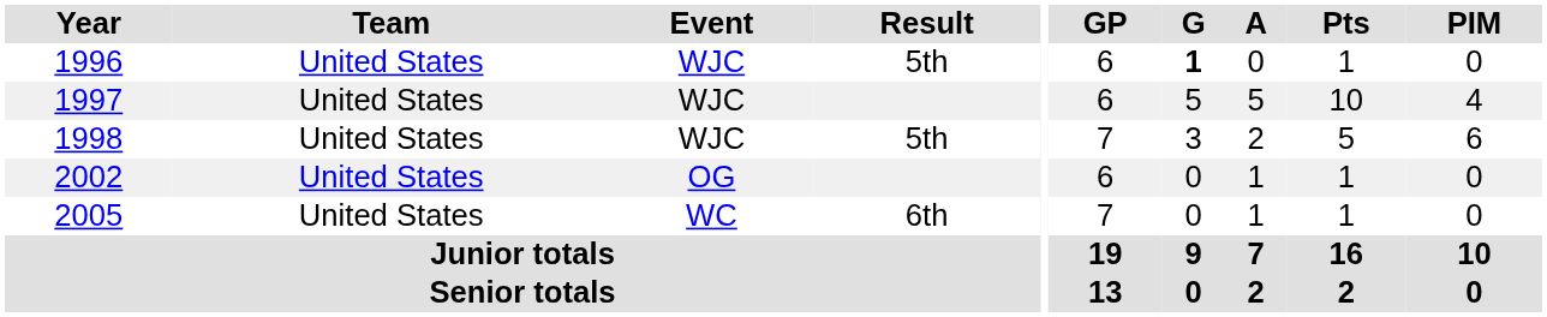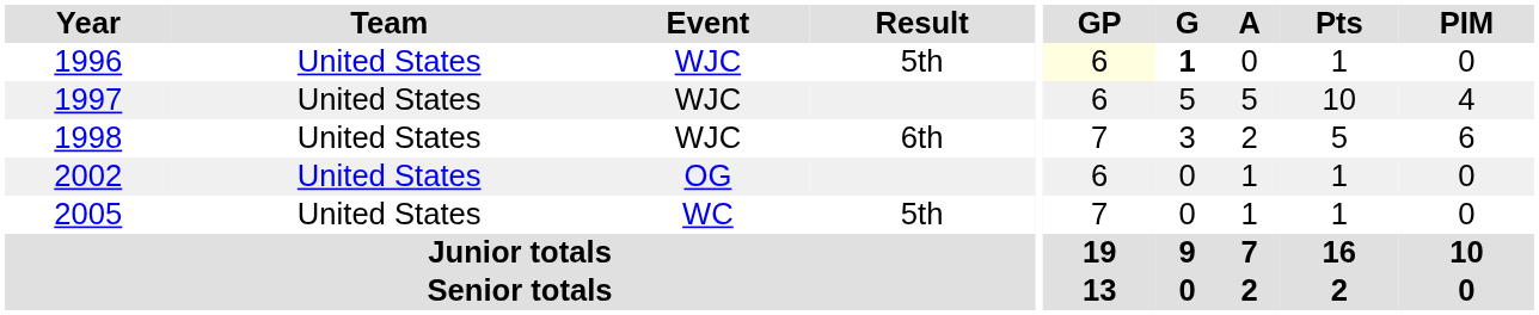 <table border="0" cellpadding="1" cellspacing="0" ID="Table3" style="text-align:center; width:50em">
 <tr ALIGN="center" bgcolor="#e0e0e0">
 <th>Year</th>
 <th>Team</th>
 <th>Event</th>
 <th>Result</th>
 <th rowspan="99" bgcolor="#ffffff"></th>
 <th>GP</th>
 <th>G</th>
 <th>A</th>
 <th>Pts</th>
 <th>PIM</th>
 </tr>
 <tr>
 <td><a href='#'>1996</a></td>
 <td><a href='#'>United States</a></td>
 <td><a href='#'>WJC</a></td>
 <td>5th</td>
-<td>6</td>
+<td style="background: lightyellow;">6</td>
 <td><strong>1</strong></td>
 <td>0</td>
 <td>1</td>
 <td>0</td>
 </tr>
 <tr bgcolor="#f0f0f0">
 <td><a href='#'>1997</a></td>
 <td>United States</td>
 <td>WJC</td>
 <td></td>
 <td>6</td>
 <td>5</td>
 <td>5</td>
 <td>10</td>
 <td>4</td>
 </tr>
 <tr>
 <td><a href='#'>1998</a></td>
 <td>United States</td>
 <td>WJC</td>
-<td>5th</td>
+<td>6th</td>
 <td>7</td>
 <td>3</td>
 <td>2</td>
 <td>5</td>
 <td>6</td>
 </tr>
 <tr bgcolor="#f0f0f0">
 <td><a href='#'>2002</a></td>
 <td><a href='#'>United States</a></td>
 <td><a href='#'>OG</a></td>
 <td></td>
 <td>6</td>
 <td>0</td>
 <td>1</td>
 <td>1</td>
 <td>0</td>
 </tr>
 <tr>
 <td><a href='#'>2005</a></td>
 <td>United States</td>
 <td><a href='#'>WC</a></td>
-<td>6th</td>
+<td>5th</td>
 <td>7</td>
 <td>0</td>
 <td>1</td>
 <td>1</td>
 <td>0</td>
 </tr>
 <tr bgcolor="#e0e0e0">
 <th colspan="4">Junior totals</th>
 <th>19</th>
 <th>9</th>
 <th>7</th>
 <th>16</th>
 <th>10</th>
 </tr>
 <tr bgcolor="#e0e0e0">
 <th colspan="4">Senior totals</th>
 <th>13</th>
 <th>0</th>
 <th>2</th>
 <th>2</th>
 <th>0</th>
 </tr>
 </table>
